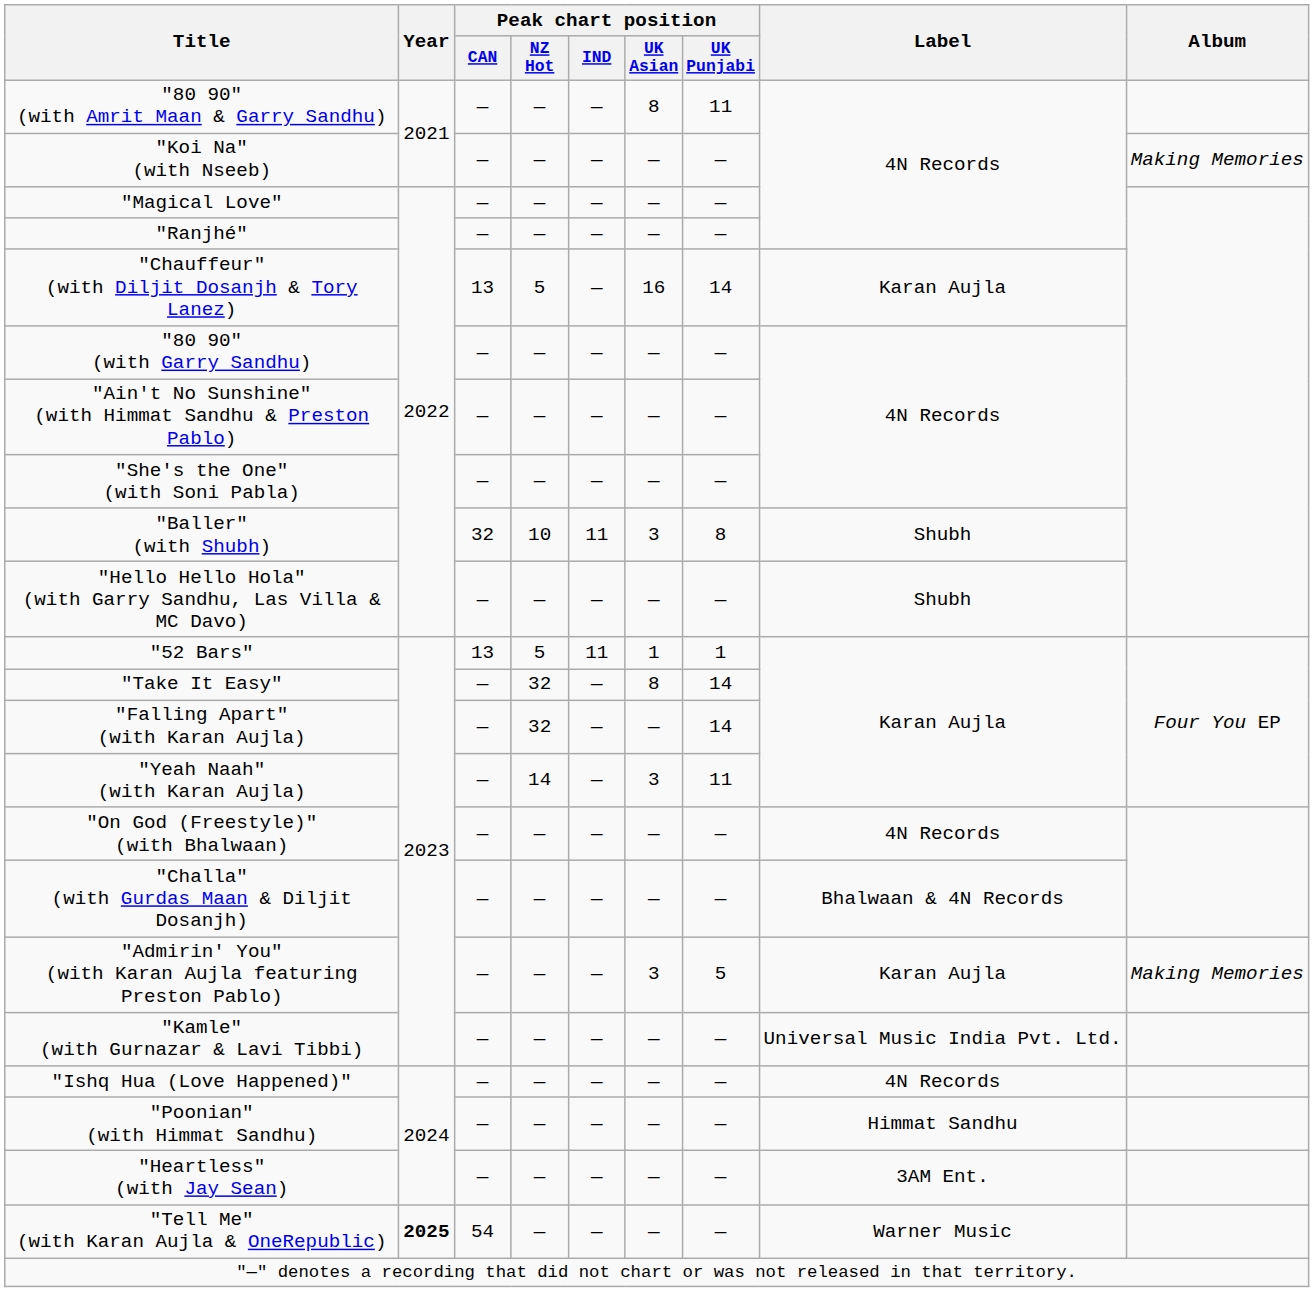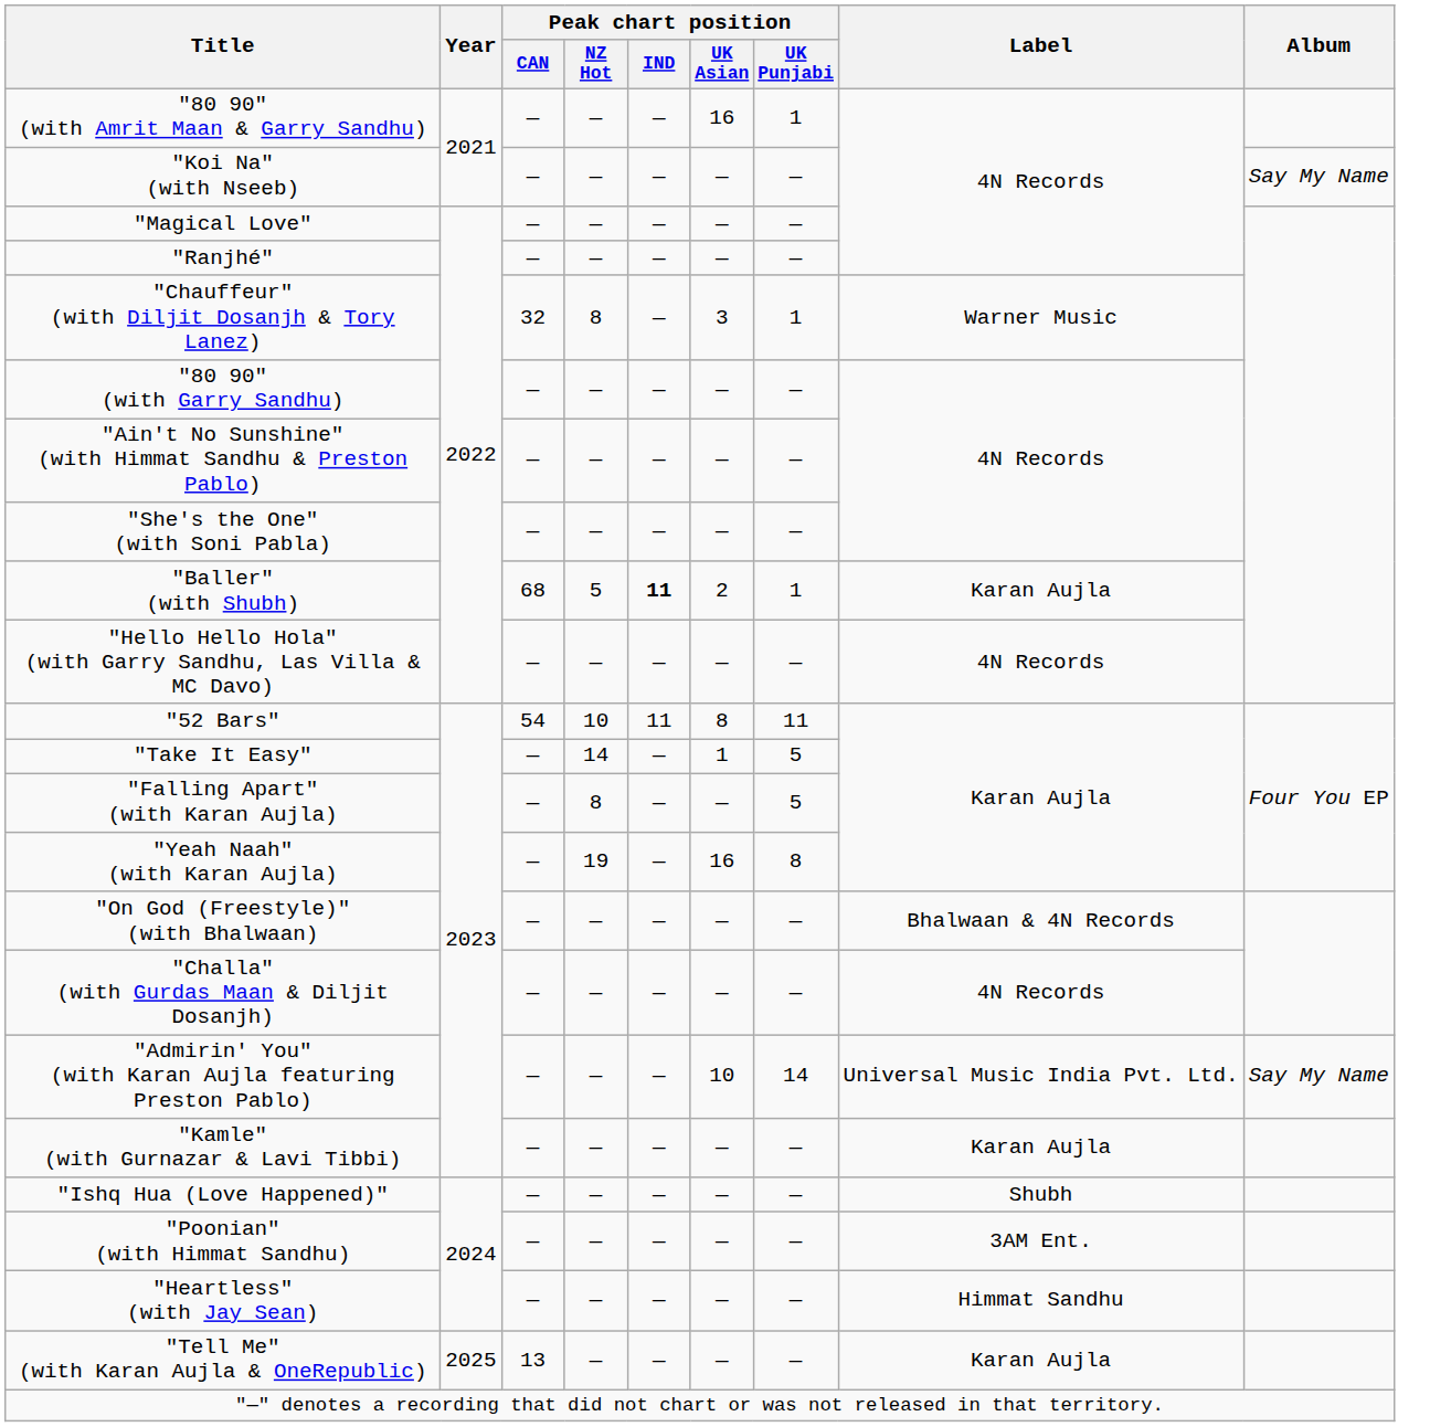 <table class="wikitable plainrowheaders" style="text-align:center;">
 <tr>
 <th scope="col" rowspan="2" style="width:20em;">Title</th>
 <th scope="col" rowspan="2" style="width:2em;">Year</th>
 <th colspan="5">Peak chart position</th>
 <th rowspan="2">Label</th>
 <th scope="col" rowspan="2">Album</th>
 </tr>
 <tr>
 <th scope="col" style="width:3em;font-size:85%;"><a href='#'>CAN</a><br></th>
 <th scope="col" style="width:3em;font-size:85%;"><a href='#'>NZ<br>Hot</a><br></th>
 <th scope="col" style="width:3em;font-size:85%;"><a href='#'>IND</a></th>
 <th scope="col" style="width:3em;font-size:85%;"><a href='#'>UK Asian</a><br></th>
 <th scope="col" style="width:3em;font-size:85%;"><a href='#'>UK Punjabi</a></th>
 </tr>
 <tr>
 <td scope="row">"80 90" <br><span>(with <a href='#'>Amrit Maan</a> & <a href='#'>Garry Sandhu</a>)</span></td>
 <td rowspan="2">2021</td>
 <td>—</td>
 <td>—</td>
 <td>—</td>
-<td>8</td>
-<td>11</td>
+<td>16</td>
+<td>1</td>
 <td rowspan="4">4N Records</td>
 <td></td>
 </tr>
 <tr>
 <td scope="row">"Koi Na" <br><span>(with Nseeb)</span></td>
 <td>—</td>
 <td>—</td>
 <td>—</td>
 <td>—</td>
 <td>—</td>
-<td><em>Making Memories</em></td>
+<td><em>Say My Name</em></td>
 </tr>
 <tr>
 <td scope="row">"Magical Love"</td>
 <td rowspan="8">2022</td>
 <td>—</td>
 <td>—</td>
 <td>—</td>
 <td>—</td>
 <td>—</td>
 <td rowspan="8"></td>
 </tr>
 <tr>
 <td scope="row">"Ranjhé"</td>
 <td>—</td>
 <td>—</td>
 <td>—</td>
 <td>—</td>
 <td>—</td>
 </tr>
 <tr>
 <td scope="row">"Chauffeur" <br><span>(with <a href='#'>Diljit Dosanjh</a> & <a href='#'>Tory Lanez</a>)</span></td>
-<td>13</td>
-<td>5</td>
+<td>32</td>
+<td>8</td>
 <td>—</td>
-<td>16</td>
-<td>14</td>
-<td>Karan Aujla</td>
+<td>3</td>
+<td>1</td>
+<td>Warner Music</td>
 </tr>
 <tr>
 <td scope="row">"80 90"<br><span>(with <a href='#'>Garry Sandhu</a>)</span></td>
 <td>—</td>
 <td>—</td>
 <td>—</td>
 <td>—</td>
 <td>—</td>
 <td rowspan="3">4N Records</td>
 </tr>
 <tr>
 <td scope="row">"Ain't No Sunshine"<br><span>(with Himmat Sandhu & <a href='#'>Preston Pablo</a>)</span></td>
 <td>—</td>
 <td>—</td>
 <td>—</td>
 <td>—</td>
 <td>—</td>
 </tr>
 <tr>
 <td scope="row">"She's the One"<br><span>(with Soni Pabla)</span></td>
 <td>—</td>
 <td>—</td>
 <td>—</td>
 <td>—</td>
 <td>—</td>
 </tr>
 <tr>
 <td scope="row">"Baller"<br><span>(with <a href='#'>Shubh</a>)</span></td>
-<td>32</td>
-<td>10</td>
-<td>11</td>
-<td>3</td>
-<td>8</td>
-<td>Shubh</td>
+<td>68</td>
+<td>5</td>
+<td><strong>11</strong></td>
+<td>2</td>
+<td>1</td>
+<td>Karan Aujla</td>
 </tr>
 <tr>
 <td scope="row">"Hello Hello Hola"<br><span>(with Garry Sandhu, Las Villa & MC Davo)</span></td>
 <td>—</td>
 <td>—</td>
 <td>—</td>
 <td>—</td>
 <td>—</td>
-<td>Shubh</td>
+<td>4N Records</td>
 </tr>
 <tr>
 <td scope="row">"52 Bars" </td>
 <td rowspan="8">2023</td>
-<td>13</td>
-<td>5</td>
+<td>54</td>
+<td>10</td>
 <td>11</td>
-<td>1</td>
-<td>1</td>
+<td>8</td>
+<td>11</td>
 <td rowspan="4">Karan Aujla</td>
 <td rowspan="4"><em>Four You</em> EP</td>
 </tr>
 <tr>
 <td scope="row">"Take It Easy" </td>
 <td>—</td>
-<td>32</td>
+<td>14</td>
 <td>—</td>
-<td>8</td>
-<td>14</td>
+<td>1</td>
+<td>5</td>
 </tr>
 <tr>
 <td scope="row">"Falling Apart" <br><span> (with Karan Aujla) </span></td>
 <td>—</td>
-<td>32</td>
+<td>8</td>
 <td>—</td>
 <td>—</td>
-<td>14</td>
+<td>5</td>
 </tr>
 <tr>
 <td scope="row">"Yeah Naah" <br><span> (with Karan Aujla) </span></td>
 <td>—</td>
-<td>14</td>
+<td>19</td>
 <td>—</td>
-<td>3</td>
-<td>11</td>
+<td>16</td>
+<td>8</td>
 </tr>
 <tr>
 <td scope="row">"On God (Freestyle)" <br><span>(with Bhalwaan)</span></td>
 <td>—</td>
 <td>—</td>
 <td>—</td>
 <td>—</td>
 <td>—</td>
-<td>4N Records</td>
+<td>Bhalwaan & 4N Records</td>
 <td rowspan="2"></td>
 </tr>
 <tr>
 <td scope="row">"Challa" <br><span>(with <a href='#'>Gurdas Maan</a> & Diljit Dosanjh)</span></td>
 <td>—</td>
 <td>—</td>
 <td>—</td>
 <td>—</td>
 <td>—</td>
-<td>Bhalwaan & 4N Records</td>
+<td>4N Records</td>
 </tr>
 <tr>
 <td scope="row">"Admirin' You"<br><span>(with Karan Aujla featuring Preston Pablo)</span></td>
 <td>—</td>
 <td>—</td>
 <td>—</td>
-<td>3</td>
-<td>5</td>
-<td>Karan Aujla</td>
-<td><em>Making Memories</em></td>
+<td>10</td>
+<td>14</td>
+<td>Universal Music India Pvt. Ltd.</td>
+<td><em>Say My Name</em></td>
 </tr>
 <tr>
 <td>"Kamle"<br>(with Gurnazar & Lavi Tibbi)</td>
 <td>—</td>
 <td>—</td>
 <td>—</td>
 <td>—</td>
 <td>—</td>
-<td>Universal Music India Pvt. Ltd.</td>
+<td>Karan Aujla</td>
 <td></td>
 </tr>
 <tr>
 <td>"Ishq Hua (Love Happened)"</td>
 <td rowspan="3">2024</td>
 <td>—</td>
 <td>—</td>
 <td>—</td>
 <td>—</td>
 <td>—</td>
-<td>4N Records</td>
+<td>Shubh</td>
 <td></td>
 </tr>
 <tr>
 <td scope="row">"Poonian" <br><span>(with Himmat Sandhu)</span></td>
 <td>—</td>
 <td>—</td>
 <td>—</td>
 <td>—</td>
 <td>—</td>
-<td>Himmat Sandhu</td>
+<td>3AM Ent.</td>
 <td></td>
 </tr>
 <tr>
 <td>"Heartless"<br>(with <a href='#'>Jay Sean</a>)</td>
 <td>—</td>
 <td>—</td>
 <td>—</td>
 <td>—</td>
 <td>—</td>
-<td>3AM Ent.</td>
+<td>Himmat Sandhu</td>
 <td></td>
 </tr>
 <tr>
 <td>"Tell Me"<br>(with Karan Aujla & <a href='#'>OneRepublic</a>)</td>
-<td><strong>2025</strong></td>
-<td>54</td>
+<td>2025</td>
+<td>13</td>
 <td>—</td>
 <td>—</td>
 <td>—</td>
 <td>—</td>
-<td>Warner Music</td>
+<td>Karan Aujla</td>
 <td></td>
 </tr>
 <tr>
 <td colspan="9" style="font-size:90%">"—" denotes a recording that did not chart or was not released in that territory.</td>
 </tr>
 </table>
